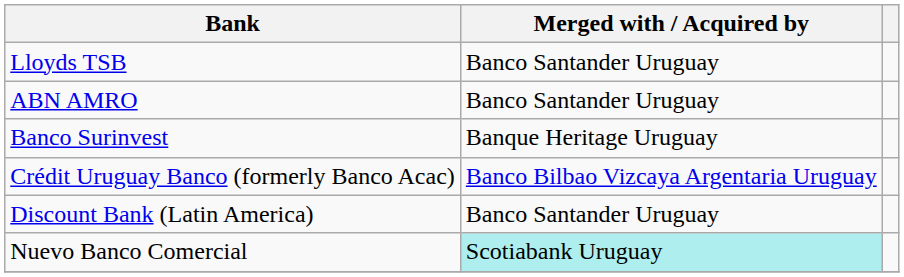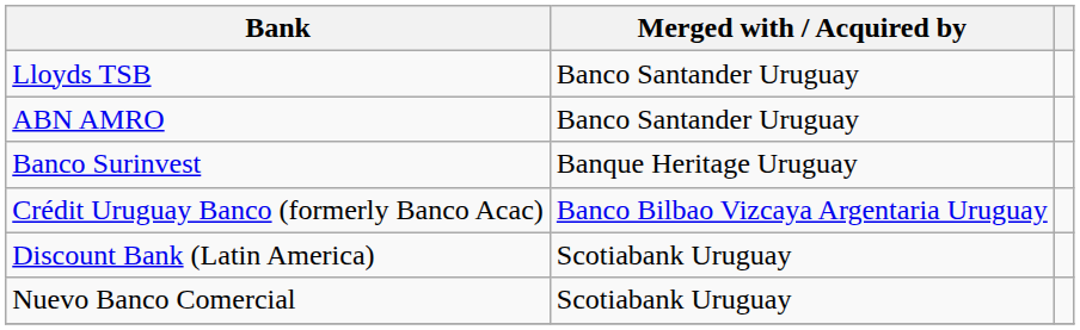 <table class=wikitable>
 <tr>
 <th>Bank</th>
 <th>Merged with / Acquired by</th>
 <th> </th>
 </tr>
 <tr>
 <td><a href='#'>Lloyds TSB</a></td>
 <td>Banco Santander Uruguay</td>
 <td></td>
 </tr>
 <tr>
 <td><a href='#'>ABN AMRO</a></td>
 <td>Banco Santander Uruguay</td>
 <td></td>
 </tr>
 <tr>
 <td><a href='#'>Banco Surinvest</a></td>
 <td>Banque Heritage Uruguay</td>
 <td></td>
 </tr>
 <tr>
 <td><a href='#'>Crédit Uruguay Banco</a> (formerly Banco Acac)</td>
 <td><a href='#'>Banco Bilbao Vizcaya Argentaria Uruguay</a></td>
 <td></td>
 </tr>
 <tr>
 <td><a href='#'>Discount Bank</a> (Latin America)</td>
-<td>Banco Santander Uruguay</td>
+<td>Scotiabank Uruguay</td>
 <td></td>
 </tr>
 <tr>
 <td>Nuevo Banco Comercial</td>
-<td style="background: paleturquoise;">Scotiabank Uruguay</td>
+<td>Scotiabank Uruguay</td>
 <td></td>
 </tr>
 <tr>
 </tr>
 </table>
